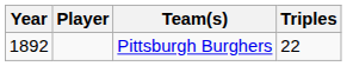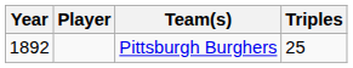 <table class="wikitable">
 <tr>
 <th>Year</th>
 <th>Player</th>
 <th>Team(s)</th>
 <th>Triples</th>
 </tr>
 <tr>
 <td>1892</td>
 <td><br></td>
 <td><a href='#'>Pittsburgh Burghers</a></td>
-<td>22</td>
+<td>25</td>
 </tr>
 </table>
